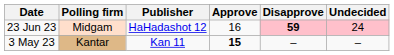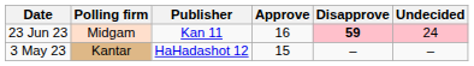 <table class="wikitable sortable" style="text-align:center; font-size:90%; line-height:13px">
 <tr>
 <th>Date</th>
 <th>Polling firm</th>
 <th>Publisher</th>
 <th>Approve</th>
 <th>Disapprove</th>
 <th>Undecided</th>
 </tr>
 <tr>
 <td data-sort-value=2023-06-23>23 Jun 23</td>
 <td style=background:#FFDFCC>Midgam</td>
-<td><a href='#'>HaHadashot 12</a></td>
+<td><a href='#'>Kan 11</a></td>
 <td>16</td>
 <td style=background:pink><strong>59</strong></td>
 <td style="background: pink;">24</td>
 </tr>
 <tr>
 <td data-sort-value=2023-05-03>3 May 23</td>
 <td style=background:burlywood>Kantar</td>
-<td><a href='#'>Kan 11</a></td>
-<td><strong>15</strong></td>
+<td><a href='#'>HaHadashot 12</a></td>
+<td>15</td>
 <td>–</td>
 <td>–</td>
 </tr>
 </table>
